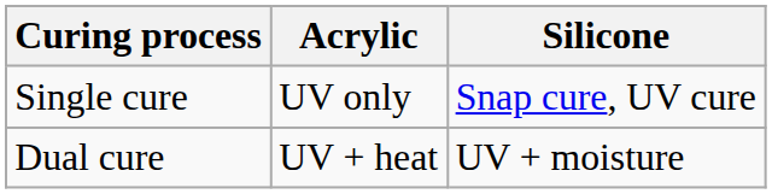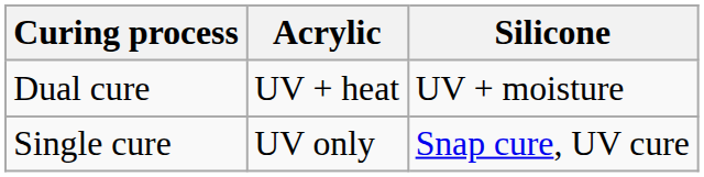 <table class="wikitable">
 <tr>
 <th>Curing process</th>
 <th>Acrylic</th>
 <th>Silicone</th>
 </tr>
 <tr>
+<td>Dual cure</td>
+<td>UV + heat</td>
+<td>UV + moisture</td>
+</tr>
+<tr>
 <td>Single cure</td>
 <td>UV only</td>
 <td><a href='#'>Snap cure</a>, UV cure</td>
 </tr>
-<tr>
-<td>Dual cure</td>
-<td>UV + heat</td>
-<td>UV + moisture</td>
-</tr>
 </table>
